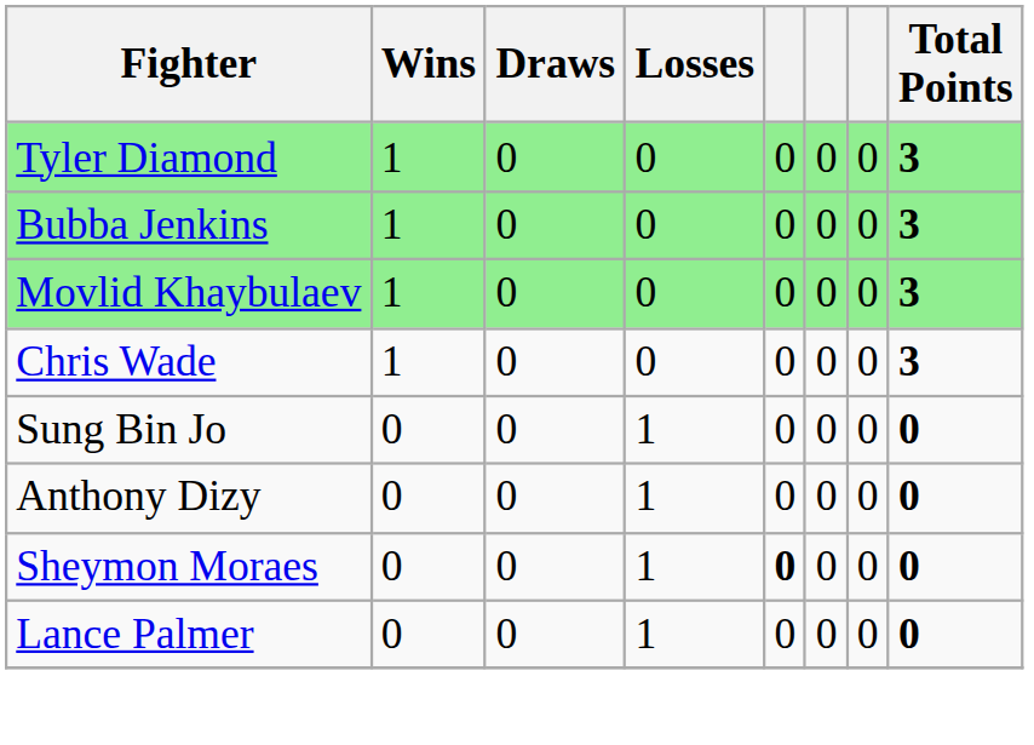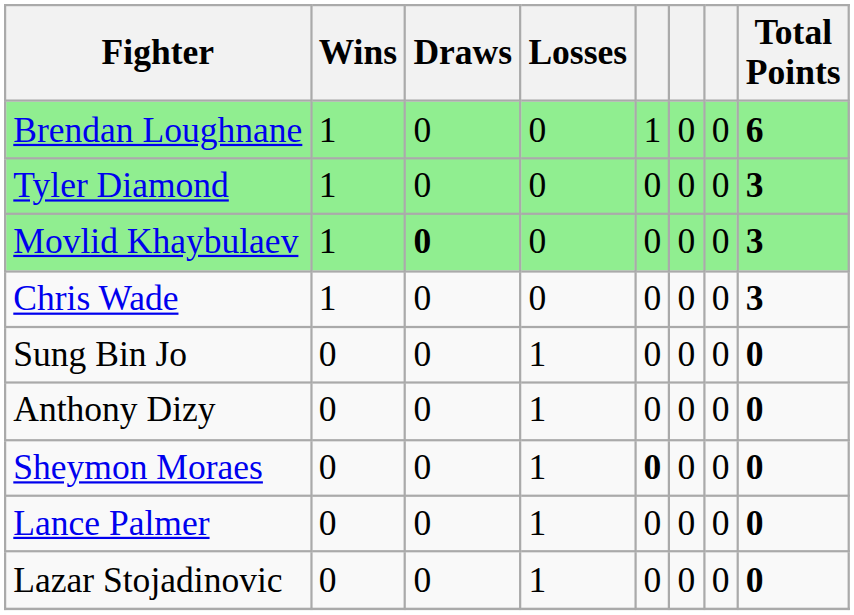 <table class="wikitable sortable">
 <tr>
 <th>Fighter</th>
 <th>Wins</th>
 <th>Draws</th>
 <th>Losses</th>
 <th></th>
 <th></th>
 <th></th>
 <th>Total<br> Points</th>
 </tr>
 <tr style="background:#90EE90;">
-<td><a href='#'>Tyler Diamond</a></td>
+<td><a href='#'>Brendan Loughnane</a></td>
 <td>1</td>
 <td>0</td>
 <td>0</td>
+<td>1</td>
 <td>0</td>
 <td>0</td>
-<td>0</td>
-<td><strong>3</strong></td>
+<td><strong>6</strong></td>
 </tr>
 <tr style="background:#90EE90;">
-<td><a href='#'>Bubba Jenkins</a></td>
+<td><a href='#'>Tyler Diamond</a></td>
 <td>1</td>
 <td>0</td>
 <td>0</td>
 <td>0</td>
 <td>0</td>
 <td>0</td>
 <td><strong>3</strong></td>
 </tr>
 <tr style="background:#90EE90;">
 <td><a href='#'>Movlid Khaybulaev</a></td>
 <td>1</td>
-<td>0</td>
+<td><strong>0</strong></td>
 <td>0</td>
 <td>0</td>
 <td>0</td>
 <td>0</td>
 <td><strong>3</strong></td>
 </tr>
 <tr>
 <td><a href='#'>Chris Wade</a></td>
 <td>1</td>
 <td>0</td>
 <td>0</td>
 <td>0</td>
 <td>0</td>
 <td>0</td>
 <td><strong>3</strong></td>
 </tr>
 <tr>
 <td>Sung Bin Jo</td>
 <td>0</td>
 <td>0</td>
 <td>1</td>
 <td>0</td>
 <td>0</td>
 <td>0</td>
 <td><strong>0</strong></td>
 </tr>
 <tr>
 <td>Anthony Dizy</td>
 <td>0</td>
 <td>0</td>
 <td>1</td>
 <td>0</td>
 <td>0</td>
 <td>0</td>
 <td><strong>0</strong></td>
 </tr>
 <tr>
 <td><a href='#'>Sheymon Moraes</a></td>
 <td>0</td>
 <td>0</td>
 <td>1</td>
 <td><strong>0</strong></td>
 <td>0</td>
 <td>0</td>
 <td><strong>0</strong></td>
 </tr>
 <tr>
 <td><a href='#'>Lance Palmer</a></td>
 <td>0</td>
 <td>0</td>
 <td>1</td>
 <td>0</td>
 <td>0</td>
 <td>0</td>
 <td><strong>0</strong></td>
 </tr>
 <tr>
+<td>Lazar Stojadinovic</td>
+<td>0</td>
+<td>0</td>
+<td>1</td>
+<td>0</td>
+<td>0</td>
+<td>0</td>
+<td><strong>0</strong></td>
+</tr>
+<tr>
 </tr>
 </table>
